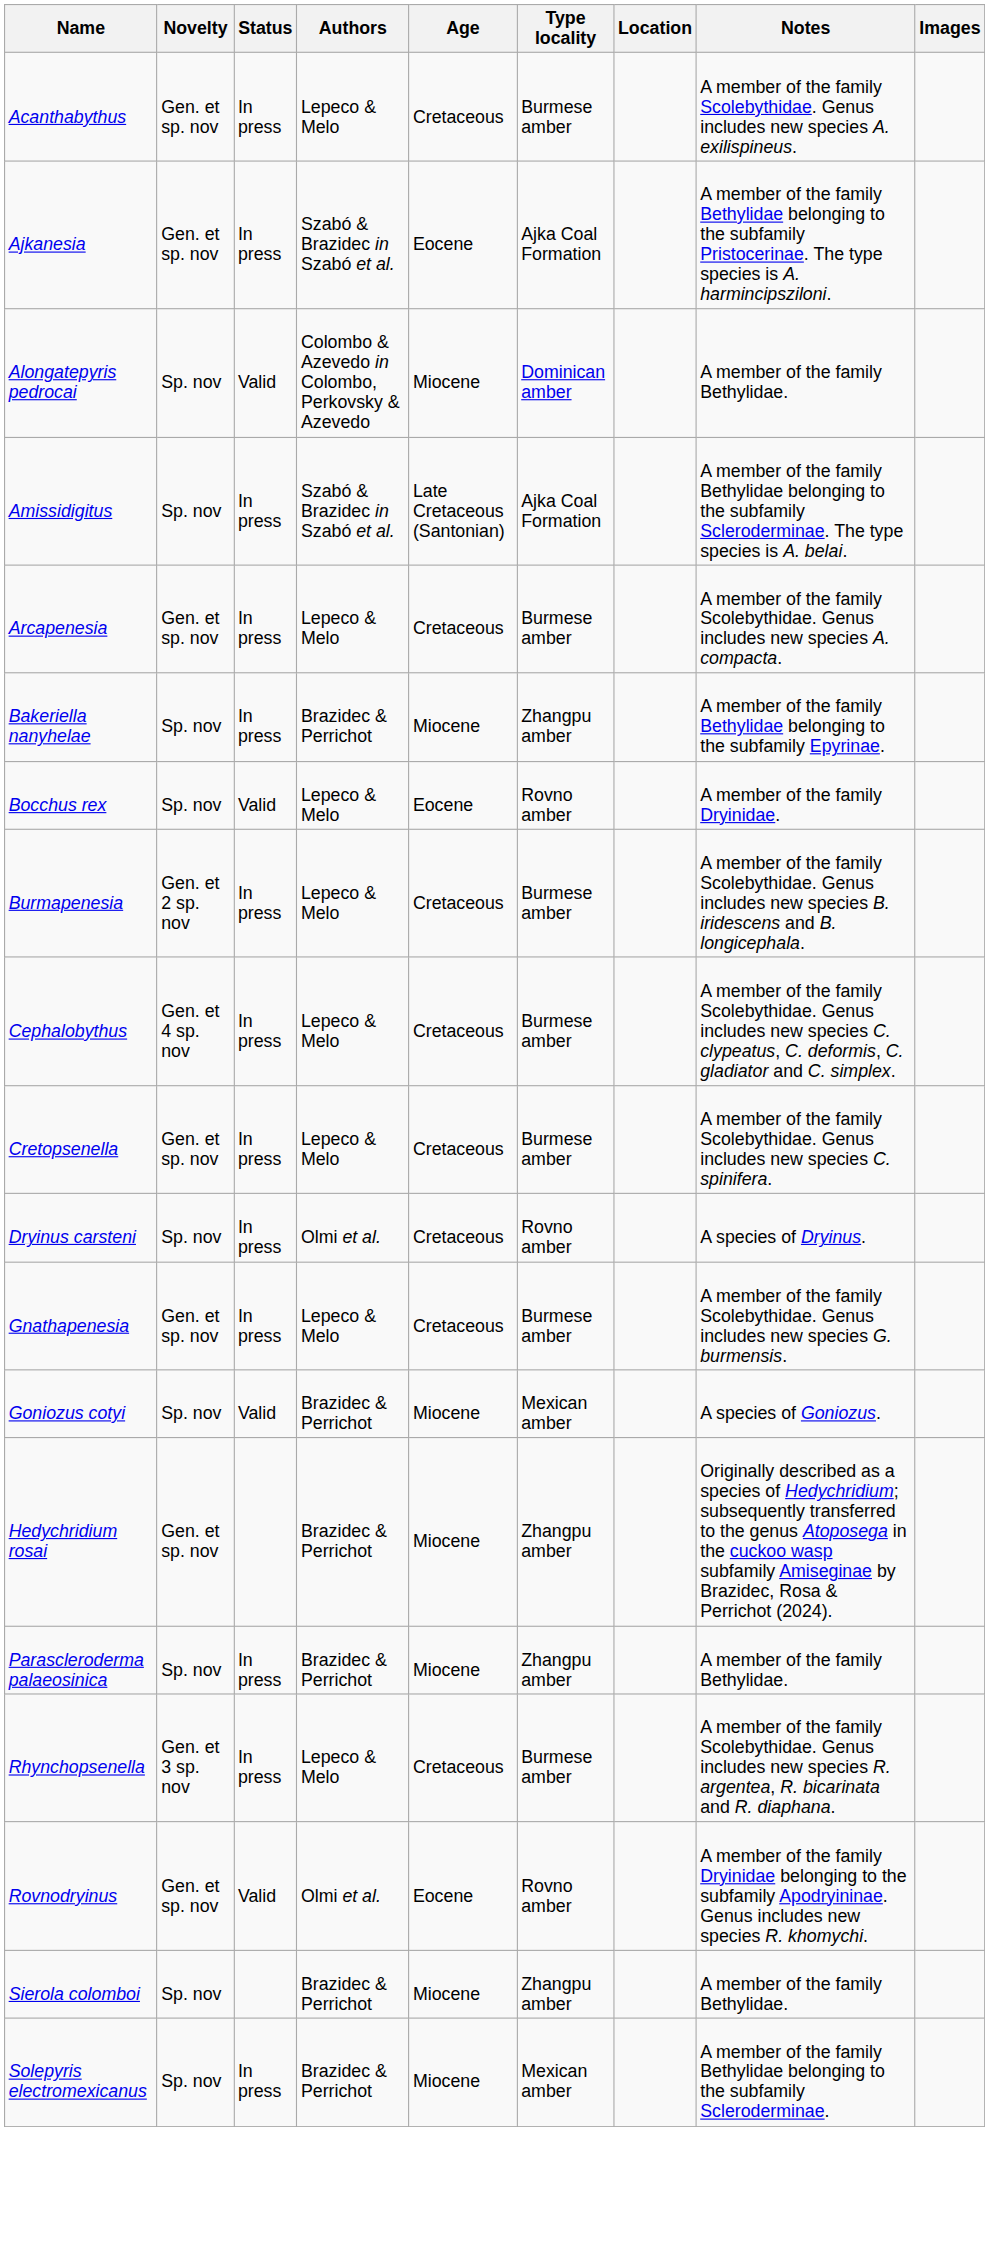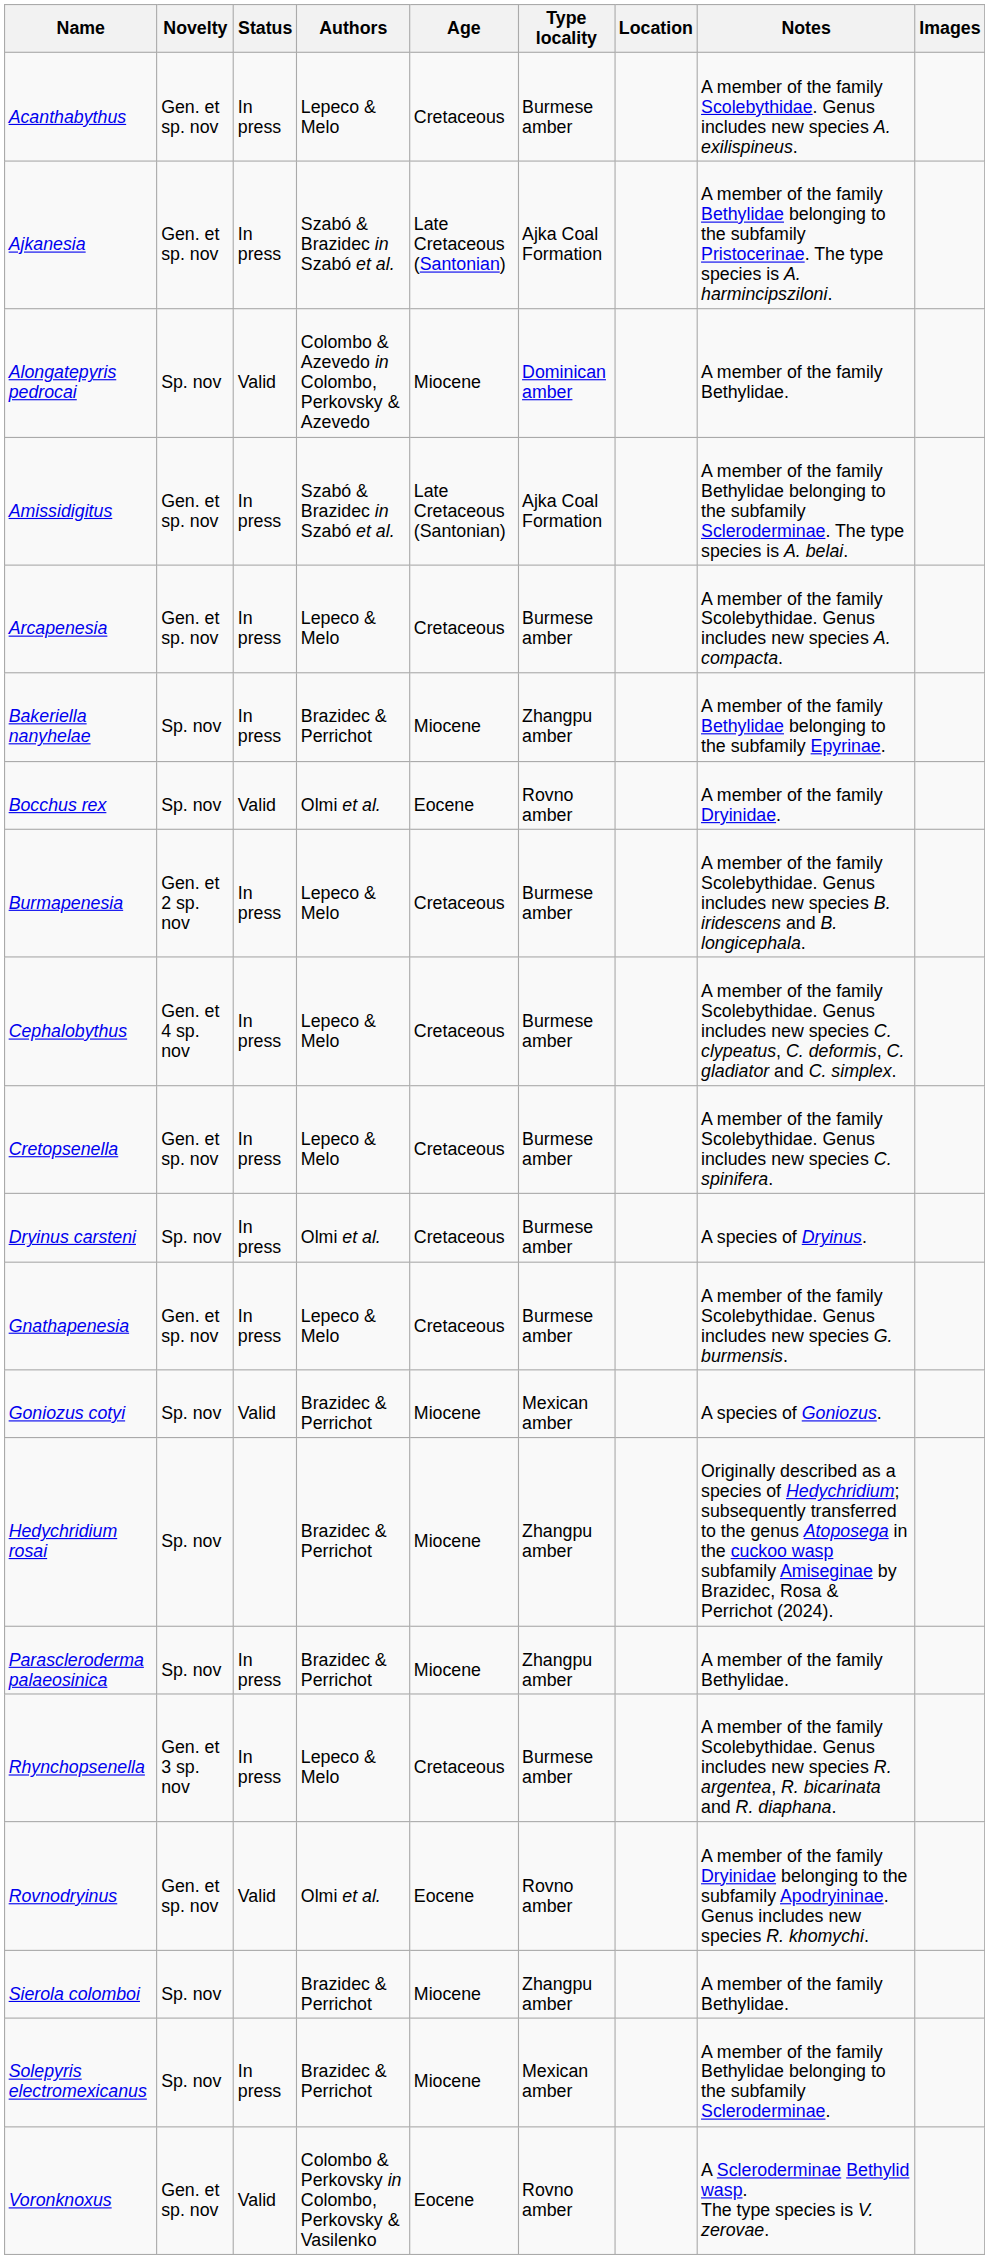 <table class="wikitable sortable" align="center" width="100%">
 <tr>
 <th>Name</th>
 <th>Novelty</th>
 <th>Status</th>
 <th>Authors</th>
 <th>Age</th>
 <th>Type locality</th>
 <th>Location</th>
 <th>Notes</th>
 <th>Images</th>
 </tr>
 <tr>
 <td><br><em><a href='#'>Acanthabythus</a></em></td>
 <td><br>Gen. et sp. nov</td>
 <td><br>In press</td>
 <td><br>Lepeco & Melo</td>
 <td><br>Cretaceous</td>
 <td><br>Burmese amber</td>
 <td><br></td>
 <td><br>A member of the family <a href='#'>Scolebythidae</a>. Genus includes new species <em>A. exilispineus</em>.</td>
 <td></td>
 </tr>
 <tr>
 <td><br><em><a href='#'>Ajkanesia</a></em></td>
 <td><br>Gen. et sp. nov</td>
 <td><br>In press</td>
 <td><br>Szabó & Brazidec <em>in</em> Szabó <em>et al.</em></td>
-<td><br>Eocene</td>
+<td><br>Late Cretaceous (<a href='#'>Santonian</a>)</td>
 <td><br>Ajka Coal Formation</td>
 <td><br></td>
 <td><br>A member of the family <a href='#'>Bethylidae</a> belonging to the subfamily <a href='#'>Pristocerinae</a>. The type species is <em>A. harmincipsziloni</em>.</td>
 <td></td>
 </tr>
 <tr>
 <td><br><em><a href='#'>Alongatepyris pedrocai</a></em></td>
 <td><br>Sp. nov</td>
 <td><br>Valid</td>
 <td><br>Colombo & Azevedo <em>in</em> Colombo, Perkovsky & Azevedo</td>
 <td><br>Miocene</td>
 <td><br><a href='#'>Dominican amber</a></td>
 <td><br></td>
 <td><br>A member of the family Bethylidae.</td>
 <td></td>
 </tr>
 <tr>
 <td><br><em><a href='#'>Amissidigitus</a></em></td>
-<td><br>Sp. nov</td>
+<td><br>Gen. et sp. nov</td>
 <td><br>In press</td>
 <td><br>Szabó & Brazidec <em>in</em> Szabó <em>et al.</em></td>
 <td><br>Late Cretaceous (Santonian)</td>
 <td><br>Ajka Coal Formation</td>
 <td><br></td>
 <td><br>A member of the family Bethylidae belonging to the subfamily <a href='#'>Scleroderminae</a>. The type species is <em>A. belai</em>.</td>
 <td></td>
 </tr>
 <tr>
 <td><br><em><a href='#'>Arcapenesia</a></em></td>
 <td><br>Gen. et sp. nov</td>
 <td><br>In press</td>
 <td><br>Lepeco & Melo</td>
 <td><br>Cretaceous</td>
 <td><br>Burmese amber</td>
 <td><br></td>
 <td><br>A member of the family Scolebythidae. Genus includes new species <em>A. compacta</em>.</td>
 <td></td>
 </tr>
 <tr>
 <td><br><em><a href='#'>Bakeriella nanyhelae</a></em></td>
 <td><br>Sp. nov</td>
 <td><br>In press</td>
 <td><br>Brazidec & Perrichot</td>
 <td><br>Miocene</td>
 <td><br>Zhangpu amber</td>
 <td><br></td>
 <td><br>A member of the family <a href='#'>Bethylidae</a> belonging to the subfamily <a href='#'>Epyrinae</a>.</td>
 <td></td>
 </tr>
 <tr>
 <td><br><em><a href='#'>Bocchus rex</a></em></td>
 <td><br>Sp. nov</td>
 <td><br>Valid</td>
-<td><br>Lepeco & Melo</td>
+<td><br>Olmi <em>et al.</em></td>
 <td><br>Eocene</td>
 <td><br>Rovno amber</td>
 <td><br></td>
 <td><br>A member of the family <a href='#'>Dryinidae</a>.</td>
 <td></td>
 </tr>
 <tr>
 <td><br><em><a href='#'>Burmapenesia</a></em></td>
 <td><br>Gen. et 2 sp. nov</td>
 <td><br>In press</td>
 <td><br>Lepeco & Melo</td>
 <td><br>Cretaceous</td>
 <td><br>Burmese amber</td>
 <td><br></td>
 <td><br>A member of the family Scolebythidae. Genus includes new species <em>B. iridescens</em> and <em>B. longicephala</em>.</td>
 <td></td>
 </tr>
 <tr>
 <td><br><em><a href='#'>Cephalobythus</a></em></td>
 <td><br>Gen. et 4 sp. nov</td>
 <td><br>In press</td>
 <td><br>Lepeco & Melo</td>
 <td><br>Cretaceous</td>
 <td><br>Burmese amber</td>
 <td><br></td>
 <td><br>A member of the family Scolebythidae. Genus includes new species <em>C. clypeatus</em>, <em>C. deformis</em>, <em>C. gladiator</em> and <em>C. simplex</em>.</td>
 <td></td>
 </tr>
 <tr>
 <td><br><em><a href='#'>Cretopsenella</a></em></td>
 <td><br>Gen. et sp. nov</td>
 <td><br>In press</td>
 <td><br>Lepeco & Melo</td>
 <td><br>Cretaceous</td>
 <td><br>Burmese amber</td>
 <td><br></td>
 <td><br>A member of the family Scolebythidae. Genus includes new species <em>C. spinifera</em>.</td>
 <td></td>
 </tr>
 <tr>
 <td><br><em><a href='#'>Dryinus carsteni</a></em></td>
 <td><br>Sp. nov</td>
 <td><br>In press</td>
 <td><br>Olmi <em>et al.</em></td>
 <td><br>Cretaceous</td>
-<td><br>Rovno amber</td>
+<td><br>Burmese amber</td>
 <td><br></td>
 <td><br>A species of <em><a href='#'>Dryinus</a></em>.</td>
 <td></td>
 </tr>
 <tr>
 <td><br><em><a href='#'>Gnathapenesia</a></em></td>
 <td><br>Gen. et sp. nov</td>
 <td><br>In press</td>
 <td><br>Lepeco & Melo</td>
 <td><br>Cretaceous</td>
 <td><br>Burmese amber</td>
 <td><br></td>
 <td><br>A member of the family Scolebythidae. Genus includes new species <em>G. burmensis</em>.</td>
 <td></td>
 </tr>
 <tr>
 <td><br><em><a href='#'>Goniozus cotyi</a></em></td>
 <td><br>Sp. nov</td>
 <td><br>Valid</td>
 <td><br>Brazidec & Perrichot</td>
 <td><br>Miocene</td>
 <td><br>Mexican amber</td>
 <td><br></td>
 <td><br>A species of <em><a href='#'>Goniozus</a></em>.</td>
 <td></td>
 </tr>
 <tr>
 <td><br><em><a href='#'>Hedychridium rosai</a></em></td>
-<td><br>Gen. et sp. nov</td>
+<td><br>Sp. nov</td>
 <td></td>
 <td><br>Brazidec & Perrichot</td>
 <td><br>Miocene</td>
 <td><br>Zhangpu amber</td>
 <td><br></td>
 <td><br>Originally described as a species of <em><a href='#'>Hedychridium</a></em>; subsequently transferred to the genus <em><a href='#'>Atoposega</a></em> in the <a href='#'>cuckoo wasp</a> subfamily <a href='#'>Amiseginae</a> by Brazidec, Rosa & Perrichot (2024).</td>
 <td></td>
 </tr>
 <tr>
 <td><br><em><a href='#'>Parascleroderma palaeosinica</a></em></td>
 <td><br>Sp. nov</td>
 <td><br>In press</td>
 <td><br>Brazidec & Perrichot</td>
 <td><br>Miocene</td>
 <td><br>Zhangpu amber</td>
 <td><br></td>
 <td><br>A member of the family Bethylidae.</td>
 <td></td>
 </tr>
 <tr>
 <td><br><em><a href='#'>Rhynchopsenella</a></em></td>
 <td><br>Gen. et 3 sp. nov</td>
 <td><br>In press</td>
 <td><br>Lepeco & Melo</td>
 <td><br>Cretaceous</td>
 <td><br>Burmese amber</td>
 <td><br></td>
 <td><br>A member of the family Scolebythidae. Genus includes new species <em>R. argentea</em>, <em>R. bicarinata</em> and <em>R. diaphana</em>.</td>
 <td></td>
 </tr>
 <tr>
 <td><br><em><a href='#'>Rovnodryinus</a></em></td>
 <td><br>Gen. et sp. nov</td>
 <td><br>Valid</td>
 <td><br>Olmi <em>et al.</em></td>
 <td><br>Eocene</td>
 <td><br>Rovno amber</td>
 <td><br></td>
 <td><br>A member of the family <a href='#'>Dryinidae</a> belonging to the subfamily <a href='#'>Apodryininae</a>. Genus includes new species <em>R. khomychi</em>.</td>
 <td></td>
 </tr>
 <tr>
 <td><br><em><a href='#'>Sierola colomboi</a></em></td>
 <td><br>Sp. nov</td>
 <td></td>
 <td><br>Brazidec & Perrichot</td>
 <td><br>Miocene</td>
 <td><br>Zhangpu amber</td>
 <td><br></td>
 <td><br>A member of the family Bethylidae.</td>
 <td></td>
 </tr>
 <tr>
 <td><br><em><a href='#'>Solepyris electromexicanus</a></em></td>
 <td><br>Sp. nov</td>
 <td><br>In press</td>
 <td><br>Brazidec & Perrichot</td>
 <td><br>Miocene</td>
 <td><br>Mexican amber</td>
 <td><br></td>
 <td><br>A member of the family Bethylidae belonging to the subfamily <a href='#'>Scleroderminae</a>.</td>
 <td></td>
 </tr>
 <tr>
+<td><br><em><a href='#'>Voronknoxus</a></em></td>
+<td><br>Gen. et sp. nov</td>
+<td><br>Valid</td>
+<td><br>Colombo & Perkovsky <em>in</em> Colombo, Perkovsky & Vasilenko</td>
+<td><br>Eocene</td>
+<td><br>Rovno amber</td>
+<td><br></td>
+<td><br>A <a href='#'>Scleroderminae</a> <a href='#'>Bethylid wasp</a>.<br> The type species is <em>V. zerovae</em>.</td>
+<td></td>
+</tr>
+<tr>
 </tr>
 </table>
